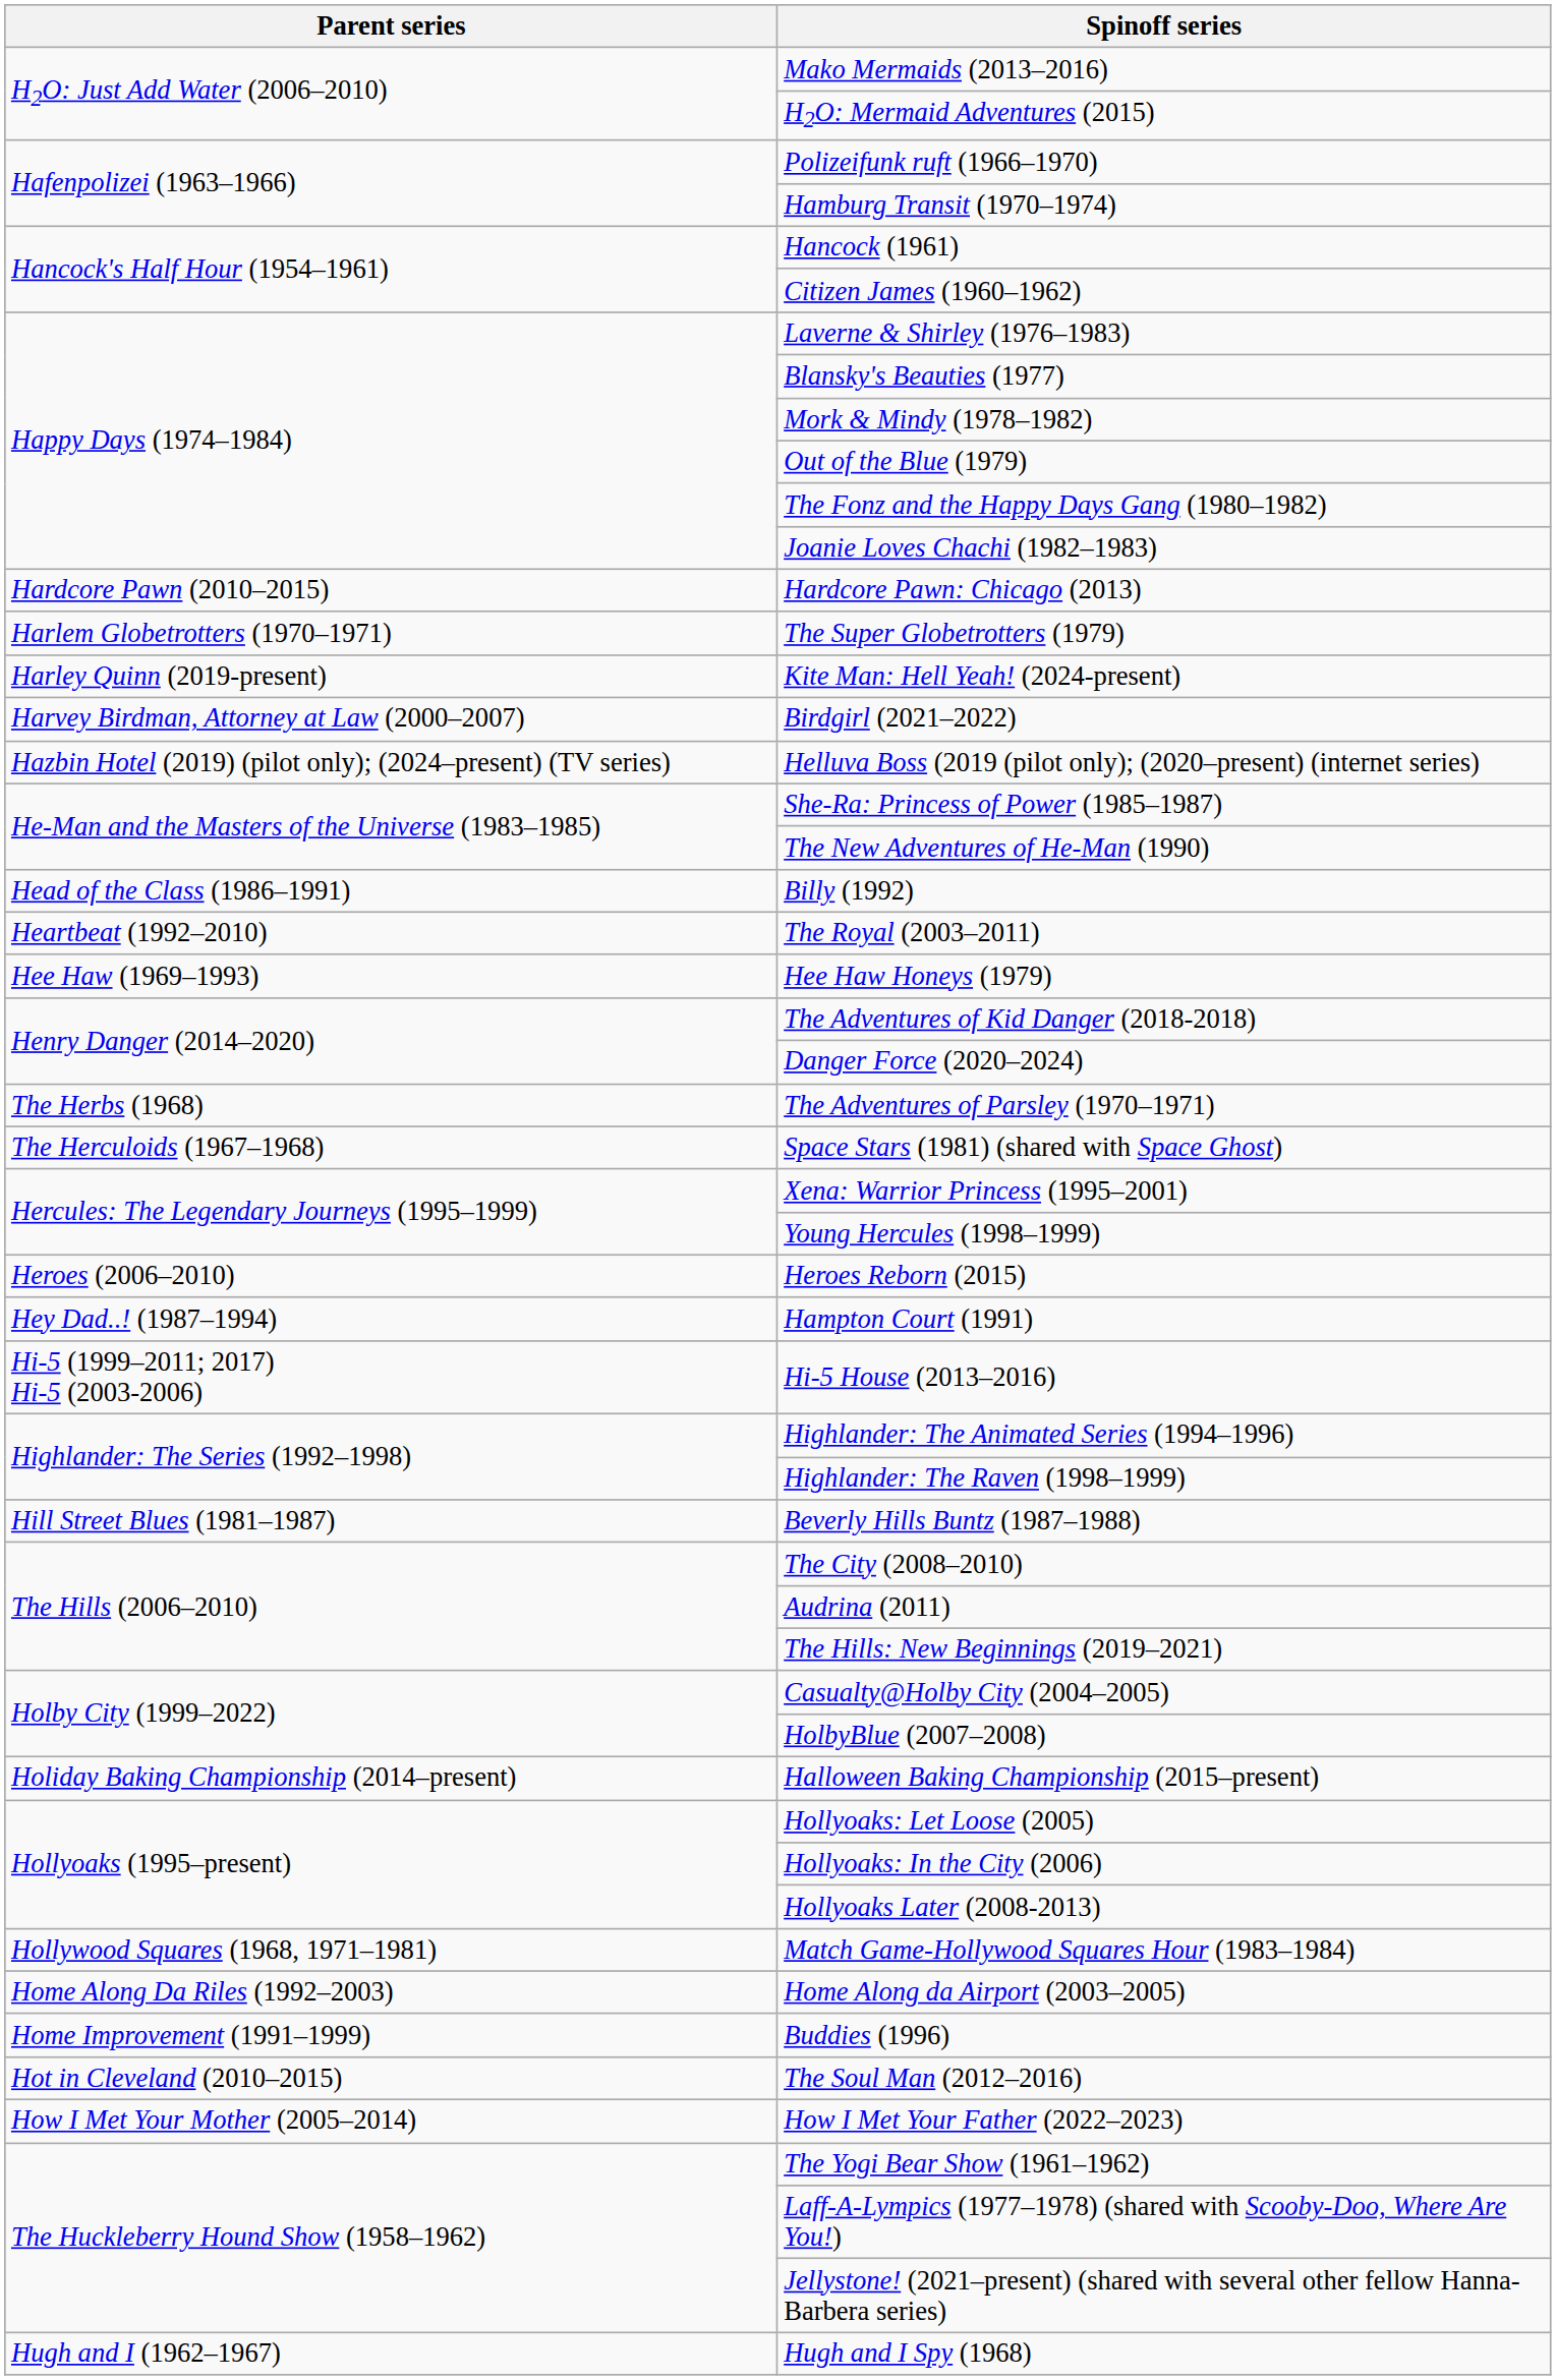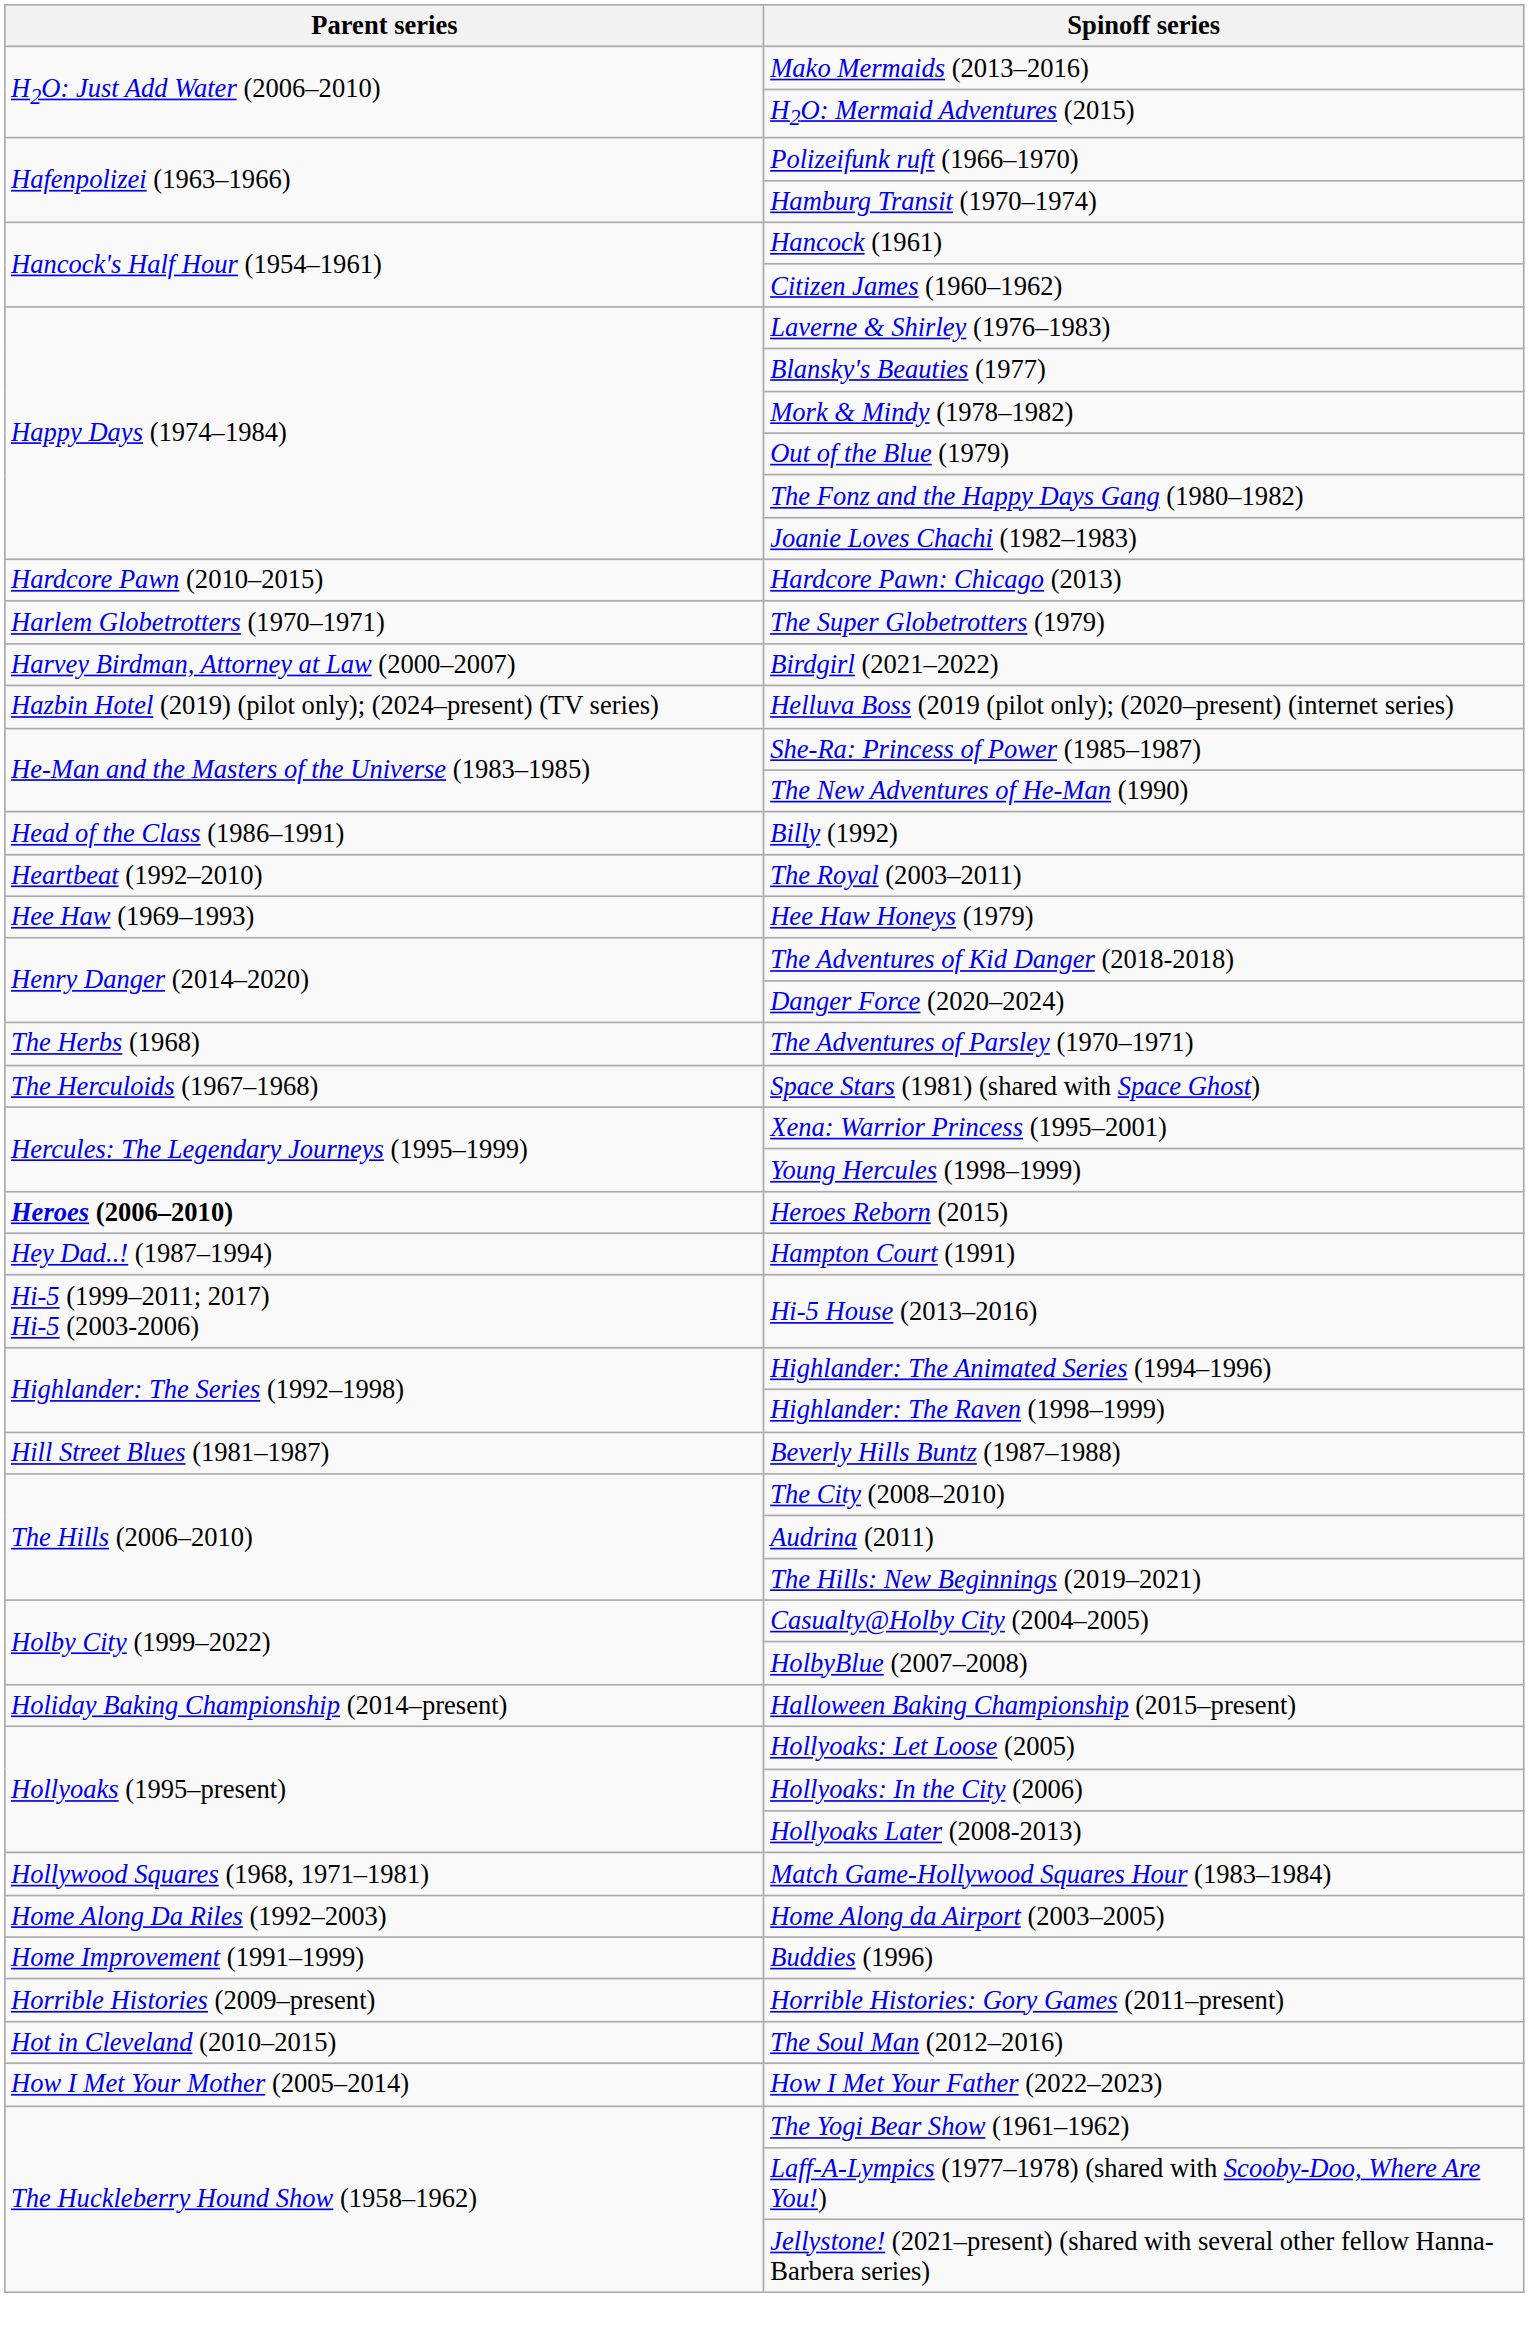 <table class="wikitable">
 <tr>
 <th width="450">Parent series</th>
 <th width="450">Spinoff series</th>
 </tr>
 <tr>
 <td rowspan="2"><em><a href='#'>H<sub>2</sub>O: Just Add Water</a></em> (2006–2010)</td>
 <td><em><a href='#'>Mako Mermaids</a></em> (2013–2016)</td>
 </tr>
 <tr>
 <td><em><a href='#'>H<sub>2</sub>O: Mermaid Adventures</a></em> (2015)</td>
 </tr>
 <tr>
 <td rowspan="2"><em><a href='#'>Hafenpolizei</a></em> (1963–1966)</td>
 <td><em><a href='#'>Polizeifunk ruft</a></em> (1966–1970)</td>
 </tr>
 <tr>
 <td><em><a href='#'>Hamburg Transit</a></em> (1970–1974)</td>
 </tr>
 <tr>
 <td rowspan="2"><em><a href='#'>Hancock's Half Hour</a></em> (1954–1961)</td>
 <td><em><a href='#'>Hancock</a></em> (1961)</td>
 </tr>
 <tr>
 <td><em><a href='#'>Citizen James</a></em> (1960–1962)</td>
 </tr>
 <tr>
 <td rowspan="6"><em><a href='#'>Happy Days</a></em>  (1974–1984)</td>
 <td><em><a href='#'>Laverne & Shirley</a></em> (1976–1983)</td>
 </tr>
 <tr>
 <td><em><a href='#'>Blansky's Beauties</a></em> (1977)</td>
 </tr>
 <tr>
 <td><em><a href='#'>Mork & Mindy</a></em> (1978–1982)</td>
 </tr>
 <tr>
 <td><em><a href='#'>Out of the Blue</a></em> (1979)</td>
 </tr>
 <tr>
 <td><em><a href='#'>The Fonz and the Happy Days Gang</a></em> (1980–1982)</td>
 </tr>
 <tr>
 <td><em><a href='#'>Joanie Loves Chachi</a></em> (1982–1983)</td>
 </tr>
 <tr>
 <td><em><a href='#'>Hardcore Pawn</a></em> (2010–2015)</td>
 <td><em><a href='#'>Hardcore Pawn: Chicago</a></em> (2013)</td>
 </tr>
 <tr>
 <td><em><a href='#'>Harlem Globetrotters</a></em> (1970–1971)</td>
 <td><em><a href='#'>The Super Globetrotters</a></em> (1979)</td>
 </tr>
 <tr>
-<td><em><a href='#'>Harley Quinn</a></em> (2019-present)</td>
-<td><em><a href='#'>Kite Man: Hell Yeah!</a></em> (2024-present)</td>
-</tr>
-<tr>
 <td><em><a href='#'>Harvey Birdman, Attorney at Law</a></em> (2000–2007)</td>
 <td><em><a href='#'>Birdgirl</a></em> (2021–2022)</td>
 </tr>
 <tr>
 <td><em><a href='#'>Hazbin Hotel</a></em> (2019) (pilot only); (2024–present) (TV series)</td>
 <td><em><a href='#'>Helluva Boss</a></em> (2019 (pilot only); (2020–present) (internet series)</td>
 </tr>
 <tr>
 <td rowspan="2"><em><a href='#'>He-Man and the Masters of the Universe</a></em> (1983–1985)</td>
 <td><em><a href='#'>She-Ra: Princess of Power</a></em> (1985–1987)</td>
 </tr>
 <tr>
 <td><em><a href='#'>The New Adventures of He-Man</a></em> (1990)</td>
 </tr>
 <tr>
 <td><em><a href='#'>Head of the Class</a></em> (1986–1991)</td>
 <td><em><a href='#'>Billy</a></em> (1992)</td>
 </tr>
 <tr>
 <td><em><a href='#'>Heartbeat</a></em> (1992–2010)</td>
 <td><em><a href='#'>The Royal</a></em> (2003–2011)</td>
 </tr>
 <tr>
 <td><em><a href='#'>Hee Haw</a></em> (1969–1993)</td>
 <td><em><a href='#'>Hee Haw Honeys</a></em> (1979)</td>
 </tr>
 <tr>
 <td rowspan="2"><em><a href='#'>Henry Danger</a></em> (2014–2020)</td>
 <td><em><a href='#'>The Adventures of Kid Danger</a></em> (2018-2018)</td>
 </tr>
 <tr>
 <td><em><a href='#'>Danger Force</a></em> (2020–2024)</td>
 </tr>
 <tr>
 <td><em><a href='#'>The Herbs</a></em> (1968)</td>
 <td><em><a href='#'>The Adventures of Parsley</a></em> (1970–1971)</td>
 </tr>
 <tr>
 <td><em><a href='#'>The Herculoids</a></em> (1967–1968)</td>
 <td><em><a href='#'>Space Stars</a></em> (1981) (shared with <em><a href='#'>Space Ghost</a></em>)</td>
 </tr>
 <tr>
 <td rowspan="2"><em><a href='#'>Hercules: The Legendary Journeys</a></em> (1995–1999)</td>
 <td><em><a href='#'>Xena: Warrior Princess</a></em> (1995–2001)</td>
 </tr>
 <tr>
 <td><em><a href='#'>Young Hercules</a></em> (1998–1999)</td>
 </tr>
 <tr>
-<td><em><a href='#'>Heroes</a></em> (2006–2010)</td>
+<td><strong><em><a href='#'>Heroes</a></em> (2006–2010)</strong></td>
 <td><em><a href='#'>Heroes Reborn</a></em> (2015)</td>
 </tr>
 <tr>
 <td><em><a href='#'>Hey Dad..!</a></em> (1987–1994)</td>
 <td><em><a href='#'>Hampton Court</a></em> (1991)</td>
 </tr>
 <tr>
 <td><em><a href='#'>Hi-5</a></em> (1999–2011; 2017)<br><em><a href='#'>Hi-5</a></em> (2003-2006)</td>
 <td><em><a href='#'>Hi-5 House</a></em> (2013–2016)</td>
 </tr>
 <tr>
 <td rowspan="2"><em><a href='#'>Highlander: The Series</a></em> (1992–1998)</td>
 <td><em><a href='#'>Highlander: The Animated Series</a></em> (1994–1996)</td>
 </tr>
 <tr>
 <td><em><a href='#'>Highlander: The Raven</a></em> (1998–1999)</td>
 </tr>
 <tr>
 <td><em><a href='#'>Hill Street Blues</a></em> (1981–1987)</td>
 <td><em><a href='#'>Beverly Hills Buntz</a></em> (1987–1988)</td>
 </tr>
 <tr>
 <td rowspan="3"><em><a href='#'>The Hills</a></em> (2006–2010)</td>
 <td><em><a href='#'>The City</a></em> (2008–2010)</td>
 </tr>
 <tr>
 <td><em><a href='#'>Audrina</a></em> (2011)</td>
 </tr>
 <tr>
 <td><em><a href='#'>The Hills: New Beginnings</a></em> (2019–2021)</td>
 </tr>
 <tr>
 <td rowspan="2"><em><a href='#'>Holby City</a></em> (1999–2022)</td>
 <td><em><a href='#'>Casualty@Holby City</a></em> (2004–2005)</td>
 </tr>
 <tr>
 <td><em><a href='#'>HolbyBlue</a></em> (2007–2008)</td>
 </tr>
 <tr>
 <td><em><a href='#'>Holiday Baking Championship</a></em> (2014–present)</td>
 <td><em><a href='#'>Halloween Baking Championship</a></em> (2015–present)</td>
 </tr>
 <tr>
 <td rowspan="3"><em><a href='#'>Hollyoaks</a></em> (1995–present)</td>
 <td><em><a href='#'>Hollyoaks: Let Loose</a></em> (2005)</td>
 </tr>
 <tr>
 <td><em><a href='#'>Hollyoaks: In the City</a></em> (2006)</td>
 </tr>
 <tr>
 <td><em><a href='#'>Hollyoaks Later</a></em> (2008-2013)</td>
 </tr>
 <tr>
 <td><em><a href='#'>Hollywood Squares</a></em> (1968, 1971–1981)</td>
 <td><em><a href='#'>Match Game-Hollywood Squares Hour</a></em> (1983–1984)</td>
 </tr>
 <tr>
 <td><em><a href='#'>Home Along Da Riles</a></em> (1992–2003)</td>
 <td><em><a href='#'>Home Along da Airport</a></em> (2003–2005)</td>
 </tr>
 <tr>
 <td><em><a href='#'>Home Improvement</a></em> (1991–1999)</td>
 <td><em><a href='#'>Buddies</a></em> (1996)</td>
 </tr>
 <tr>
+<td><em><a href='#'>Horrible Histories</a></em> (2009–present)</td>
+<td><em><a href='#'>Horrible Histories: Gory Games</a></em> (2011–present)</td>
+</tr>
+<tr>
 <td><em><a href='#'>Hot in Cleveland</a></em> (2010–2015)</td>
 <td><em><a href='#'>The Soul Man</a></em> (2012–2016)</td>
 </tr>
 <tr>
 <td><em><a href='#'>How I Met Your Mother</a></em> (2005–2014)</td>
 <td><em><a href='#'>How I Met Your Father</a></em> (2022–2023)</td>
 </tr>
 <tr>
 <td rowspan="3"><em><a href='#'>The Huckleberry Hound Show</a></em> (1958–1962)</td>
 <td><em><a href='#'>The Yogi Bear Show</a></em> (1961–1962)</td>
 </tr>
 <tr>
 <td><em><a href='#'>Laff-A-Lympics</a></em> (1977–1978) (shared with <em><a href='#'>Scooby-Doo, Where Are You!</a></em>)</td>
 </tr>
 <tr>
 <td><em><a href='#'>Jellystone!</a></em> (2021–present) (shared with several other fellow Hanna-Barbera series)</td>
 </tr>
-<tr>
-<td><em><a href='#'>Hugh and I</a></em> (1962–1967)</td>
-<td><em><a href='#'>Hugh and I Spy</a></em> (1968)</td>
-</tr>
 </table>
